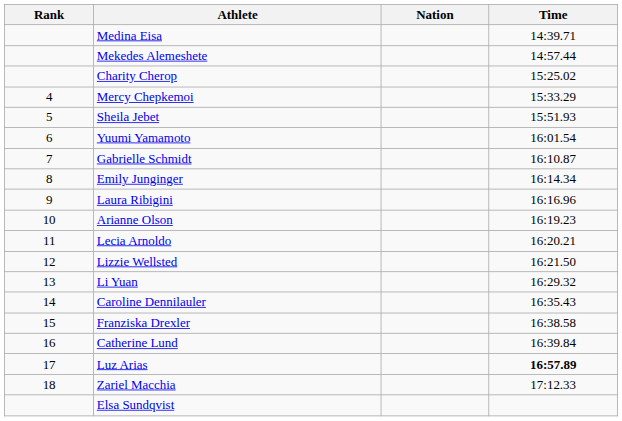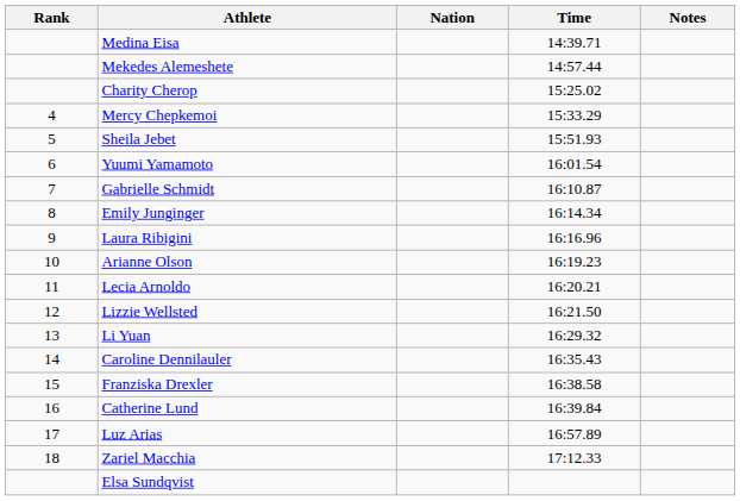 <table class="wikitable sortable" style="text-align:center;width: 60%;">
 <tr>
 <th scope="col">Rank</th>
 <th scope="col">Athlete</th>
 <th scope="col">Nation</th>
 <th scope="col">Time</th>
+<th scope="col">Notes</th>
 </tr>
 <tr>
 <td></td>
 <td align=left><a href='#'>Medina Eisa</a></td>
 <td align=left></td>
 <td>14:39.71</td>
+<td></td>
 </tr>
 <tr>
 <td></td>
 <td align=left><a href='#'>Mekedes Alemeshete</a></td>
 <td align=left></td>
 <td>14:57.44</td>
+<td></td>
 </tr>
 <tr>
 <td></td>
 <td align=left><a href='#'>Charity Cherop</a></td>
 <td align=left></td>
 <td>15:25.02</td>
+<td></td>
 </tr>
 <tr>
 <td>4</td>
 <td align=left><a href='#'>Mercy Chepkemoi</a></td>
 <td align=left></td>
 <td>15:33.29</td>
+<td></td>
 </tr>
 <tr>
 <td>5</td>
 <td align=left><a href='#'>Sheila Jebet</a></td>
 <td align=left></td>
 <td>15:51.93</td>
+<td></td>
 </tr>
 <tr>
 <td>6</td>
 <td align=left><a href='#'>Yuumi Yamamoto</a></td>
 <td align=left></td>
 <td>16:01.54</td>
+<td></td>
 </tr>
 <tr>
 <td>7</td>
 <td align=left><a href='#'>Gabrielle Schmidt</a></td>
 <td align=left></td>
 <td>16:10.87</td>
+<td></td>
 </tr>
 <tr>
 <td>8</td>
 <td align=left><a href='#'>Emily Junginger</a></td>
 <td align=left></td>
 <td>16:14.34</td>
+<td></td>
 </tr>
 <tr>
 <td>9</td>
 <td align=left><a href='#'>Laura Ribigini</a></td>
 <td align=left></td>
 <td>16:16.96</td>
+<td></td>
 </tr>
 <tr>
 <td>10</td>
 <td align=left><a href='#'>Arianne Olson</a></td>
 <td align=left></td>
 <td>16:19.23</td>
+<td></td>
 </tr>
 <tr>
 <td>11</td>
 <td align=left><a href='#'>Lecia Arnoldo</a></td>
 <td align=left></td>
 <td>16:20.21</td>
+<td></td>
 </tr>
 <tr>
 <td>12</td>
 <td align=left><a href='#'>Lizzie Wellsted</a></td>
 <td align=left></td>
 <td>16:21.50</td>
+<td></td>
 </tr>
 <tr>
 <td>13</td>
 <td align=left><a href='#'>Li Yuan</a></td>
 <td align=left></td>
 <td>16:29.32</td>
+<td></td>
 </tr>
 <tr>
 <td>14</td>
 <td align=left><a href='#'>Caroline Dennilauler</a></td>
 <td align=left></td>
 <td>16:35.43</td>
+<td></td>
 </tr>
 <tr>
 <td>15</td>
 <td align=left><a href='#'>Franziska Drexler</a></td>
 <td align=left></td>
 <td>16:38.58</td>
+<td></td>
 </tr>
 <tr>
 <td>16</td>
 <td align=left><a href='#'>Catherine Lund</a></td>
 <td align=left></td>
 <td>16:39.84</td>
+<td></td>
 </tr>
 <tr>
 <td>17</td>
 <td align=left><a href='#'>Luz Arias</a></td>
 <td align=left></td>
-<td><strong>16:57.89</strong></td>
+<td>16:57.89</td>
+<td></td>
 </tr>
 <tr>
 <td>18</td>
 <td align=left><a href='#'>Zariel Macchia</a></td>
 <td align=left></td>
 <td>17:12.33</td>
+<td></td>
 </tr>
 <tr>
 <td></td>
 <td align=left><a href='#'>Elsa Sundqvist</a></td>
 <td align=left></td>
 <td></td>
+<td></td>
 </tr>
 </table>
